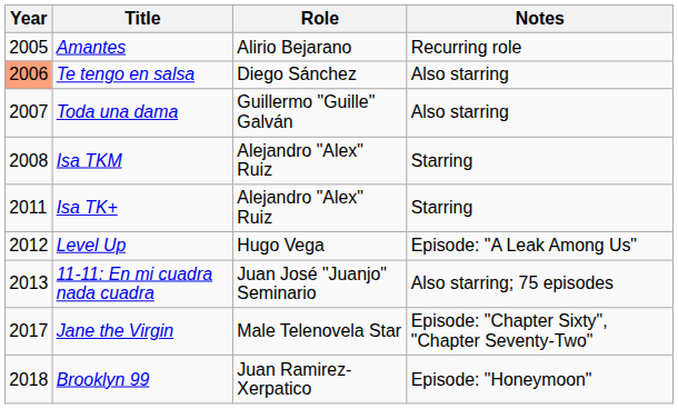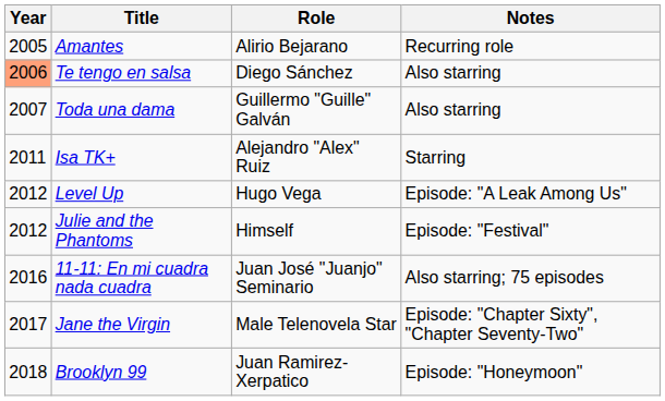 <table class="wikitable sortable">
 <tr>
 <th>Year</th>
 <th>Title</th>
 <th>Role</th>
 <th>Notes</th>
 </tr>
 <tr>
 <td>2005</td>
 <td><em><a href='#'>Amantes</a></em></td>
 <td>Alirio Bejarano</td>
 <td>Recurring role</td>
 </tr>
 <tr>
 <td style="background: lightsalmon;">2006</td>
 <td><em><a href='#'>Te tengo en salsa</a></em></td>
 <td>Diego Sánchez</td>
 <td>Also starring</td>
 </tr>
 <tr>
 <td>2007</td>
 <td><em><a href='#'>Toda una dama</a></em></td>
 <td>Guillermo "Guille" Galván</td>
 <td>Also starring</td>
 </tr>
 <tr>
-<td>2008</td>
-<td><em><a href='#'>Isa TKM</a></em></td>
-<td>Alejandro "Alex" Ruiz</td>
-<td>Starring</td>
-</tr>
-<tr>
 <td>2011</td>
 <td><em><a href='#'>Isa TK+</a></em></td>
 <td>Alejandro "Alex" Ruiz</td>
 <td>Starring</td>
 </tr>
 <tr>
 <td>2012</td>
 <td><em><a href='#'>Level Up</a></em></td>
 <td>Hugo Vega</td>
 <td>Episode: "A Leak Among Us"</td>
 </tr>
 <tr>
-<td>2013</td>
+<td>2012</td>
+<td><em><a href='#'>Julie and the Phantoms</a></em></td>
+<td>Himself</td>
+<td>Episode: "Festival"</td>
+</tr>
+<tr>
+<td>2016</td>
 <td><em><a href='#'>11-11: En mi cuadra nada cuadra</a></em></td>
 <td>Juan José "Juanjo" Seminario</td>
 <td>Also starring; 75 episodes</td>
 </tr>
 <tr>
 <td>2017</td>
 <td><em><a href='#'>Jane the Virgin</a></em></td>
 <td>Male Telenovela Star</td>
 <td>Episode: "Chapter Sixty", "Chapter Seventy-Two"</td>
 </tr>
 <tr>
 <td>2018</td>
 <td><em><a href='#'>Brooklyn 99</a></em></td>
 <td>Juan Ramirez-Xerpatico</td>
 <td>Episode: "Honeymoon"</td>
 </tr>
 </table>
